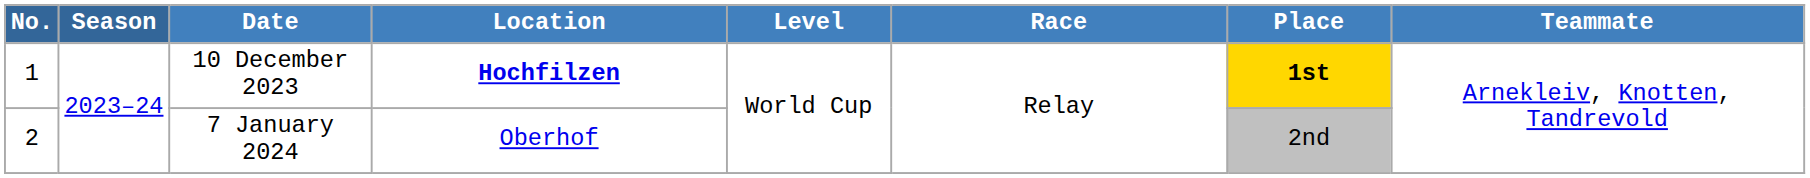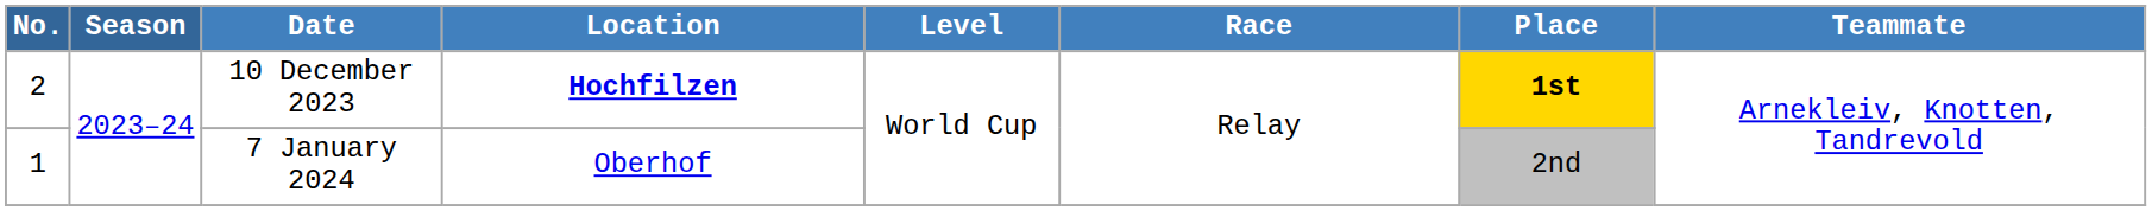 <table class="wikitable sortable" style="font-size:95%; text-align:center; border:grey solid 1px; border-collapse:collapse; background:#ffffff;">
 <tr style="background:#efefef;">
 <th style="background-color:#369; color:white;">No.</th>
 <th style="background-color:#369; color:white;">Season</th>
 <th style="background-color:#4180be; color:white; width:100px;">Date</th>
 <th style="background-color:#4180be; color:white; width:180px;">Location</th>
 <th style="background-color:#4180be; color:white; width:80px;">Level</th>
 <th style="background-color:#4180be; color:white; width:170px;">Race</th>
 <th style="background-color:#4180be; color:white; width:80px;">Place</th>
 <th style="background-color:#4180be; color:white; width:210px;">Teammate</th>
 </tr>
 <tr>
-<td>1</td>
+<td>2</td>
 <td rowspan="2" align="center"><a href='#'>2023–24</a></td>
 <td>10 December 2023</td>
 <td><strong> <a href='#'>Hochfilzen</a></strong></td>
 <td rowspan="2" align="center">World Cup</td>
 <td rowspan="2" align="center">Relay</td>
 <td align=center bgcolor="gold"><strong>1st</strong></td>
 <td rowspan="2" align="center"><a href='#'>Arnekleiv</a>, <a href='#'>Knotten</a>, <a href='#'>Tandrevold</a></td>
 </tr>
 <tr>
-<td>2</td>
+<td>1</td>
 <td>7 January 2024</td>
 <td> <a href='#'>Oberhof</a></td>
 <td bgcolor="silver">2nd</td>
 </tr>
 </table>
